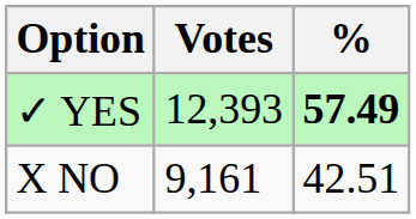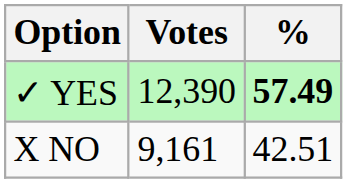 <table class="wikitable">
 <tr>
 <th>Option</th>
 <th>Votes</th>
 <th>%</th>
 </tr>
 <tr>
 <td style=background:#bbf8be>✓ YES</td>
-<td style=background:#bbf8be>12,393</td>
+<td style=background:#bbf8be>12,390</td>
 <td style=background:#bbf8be><strong>57.49</strong></td>
 </tr>
 <tr>
 <td>X NO</td>
 <td>9,161</td>
 <td>42.51</td>
 </tr>
 </table>
